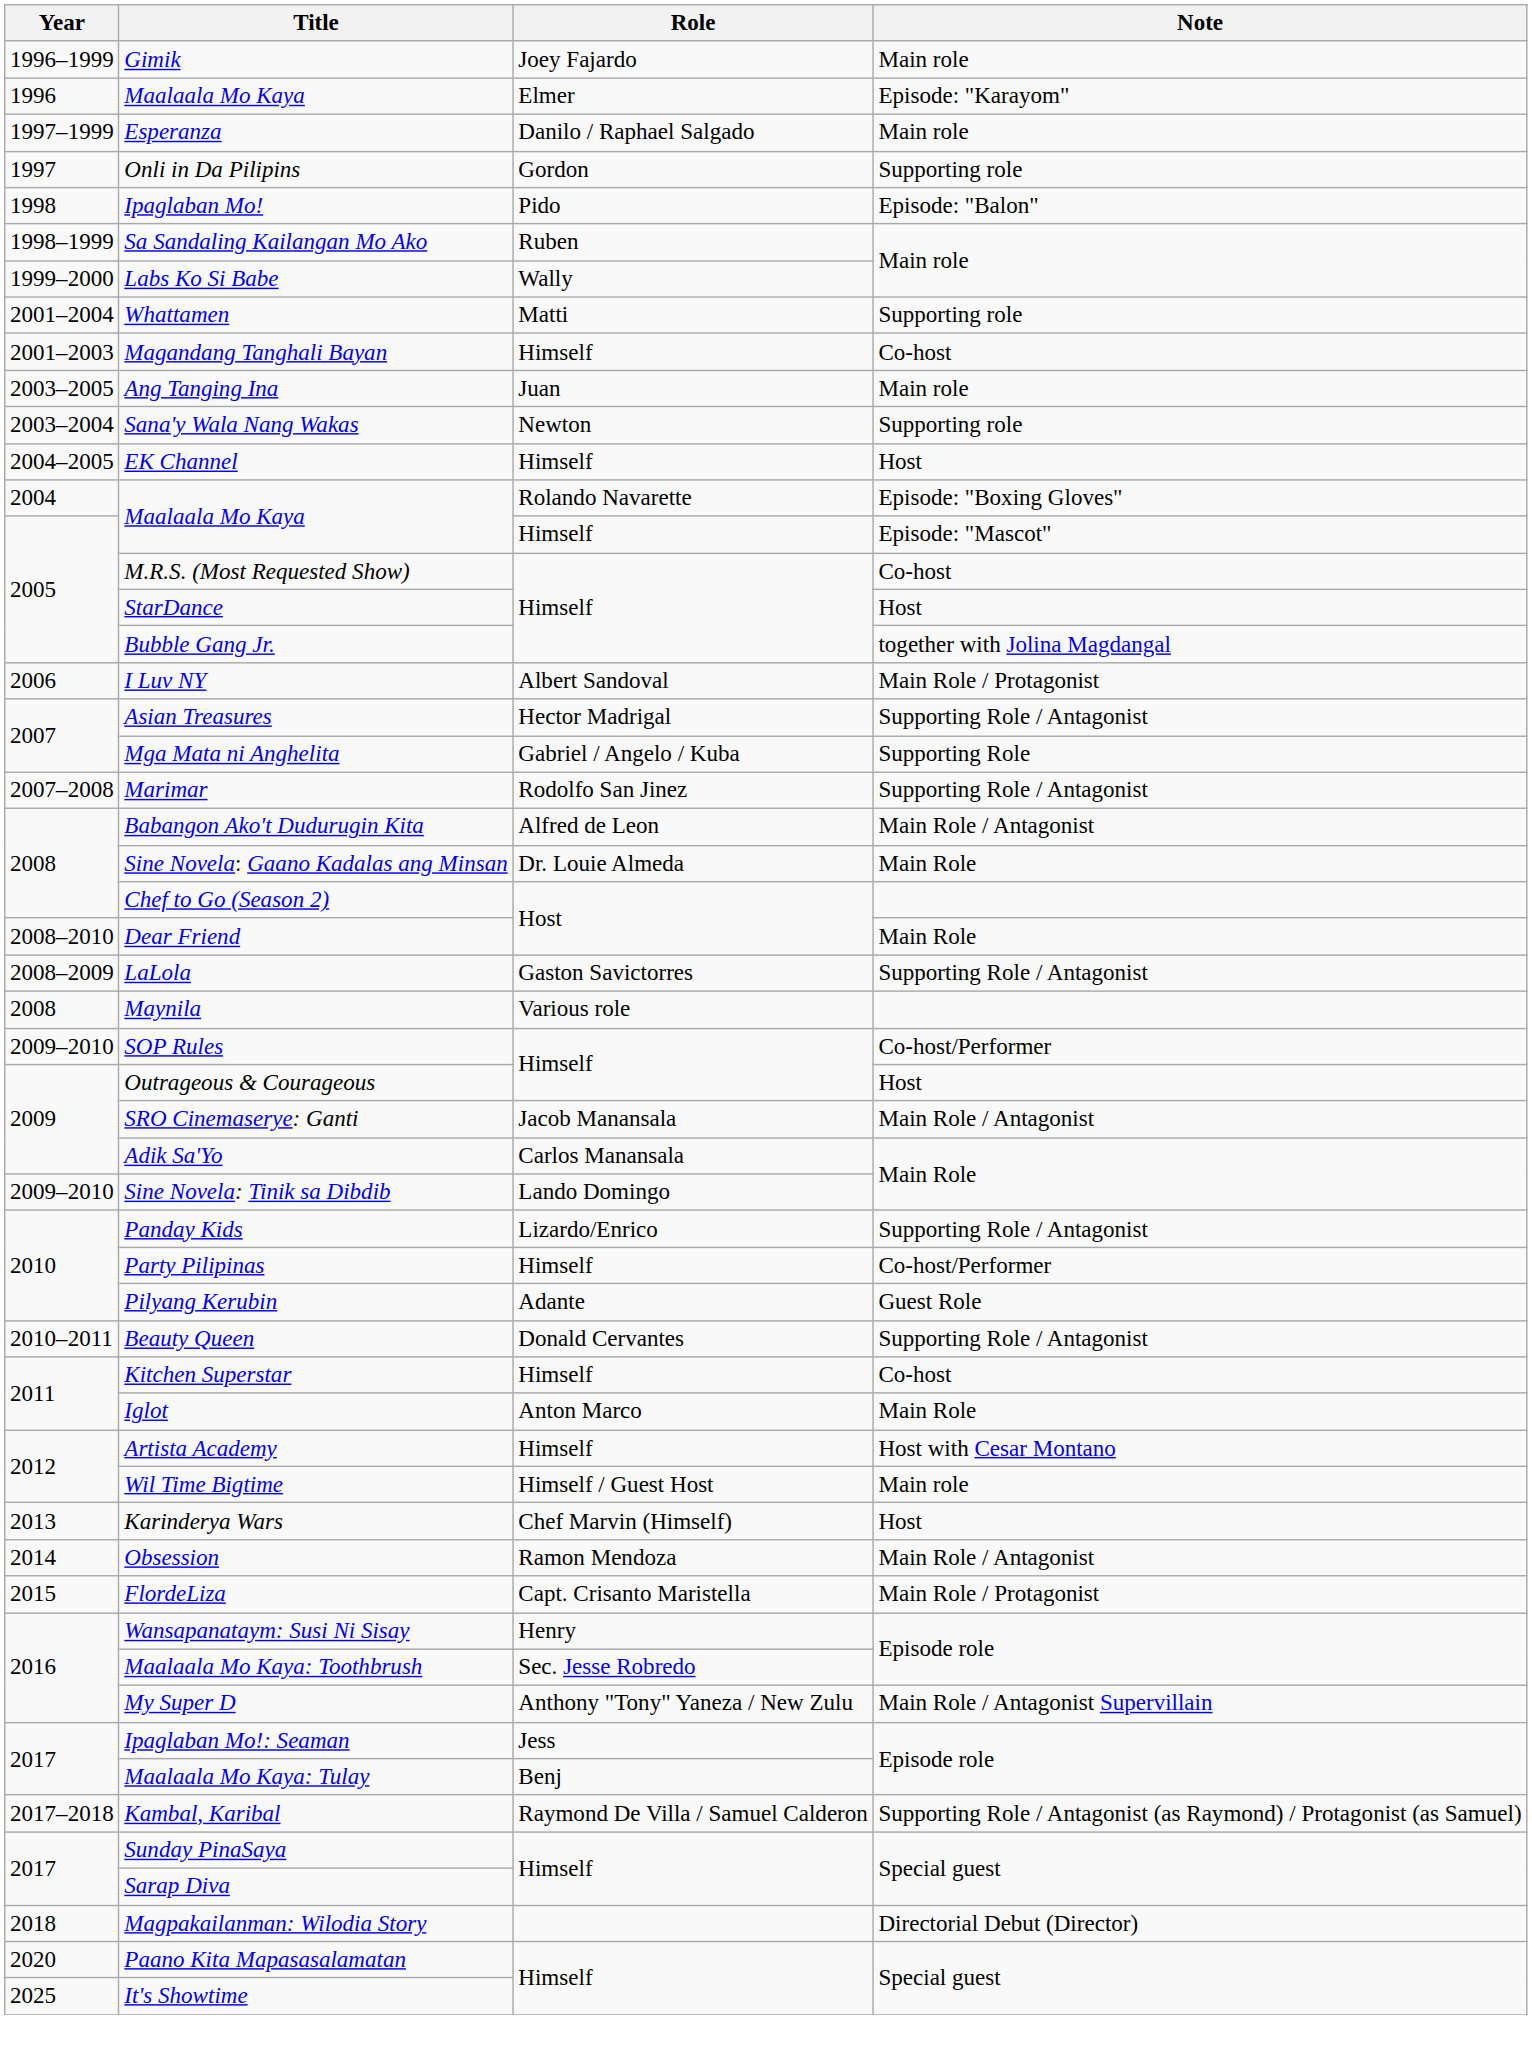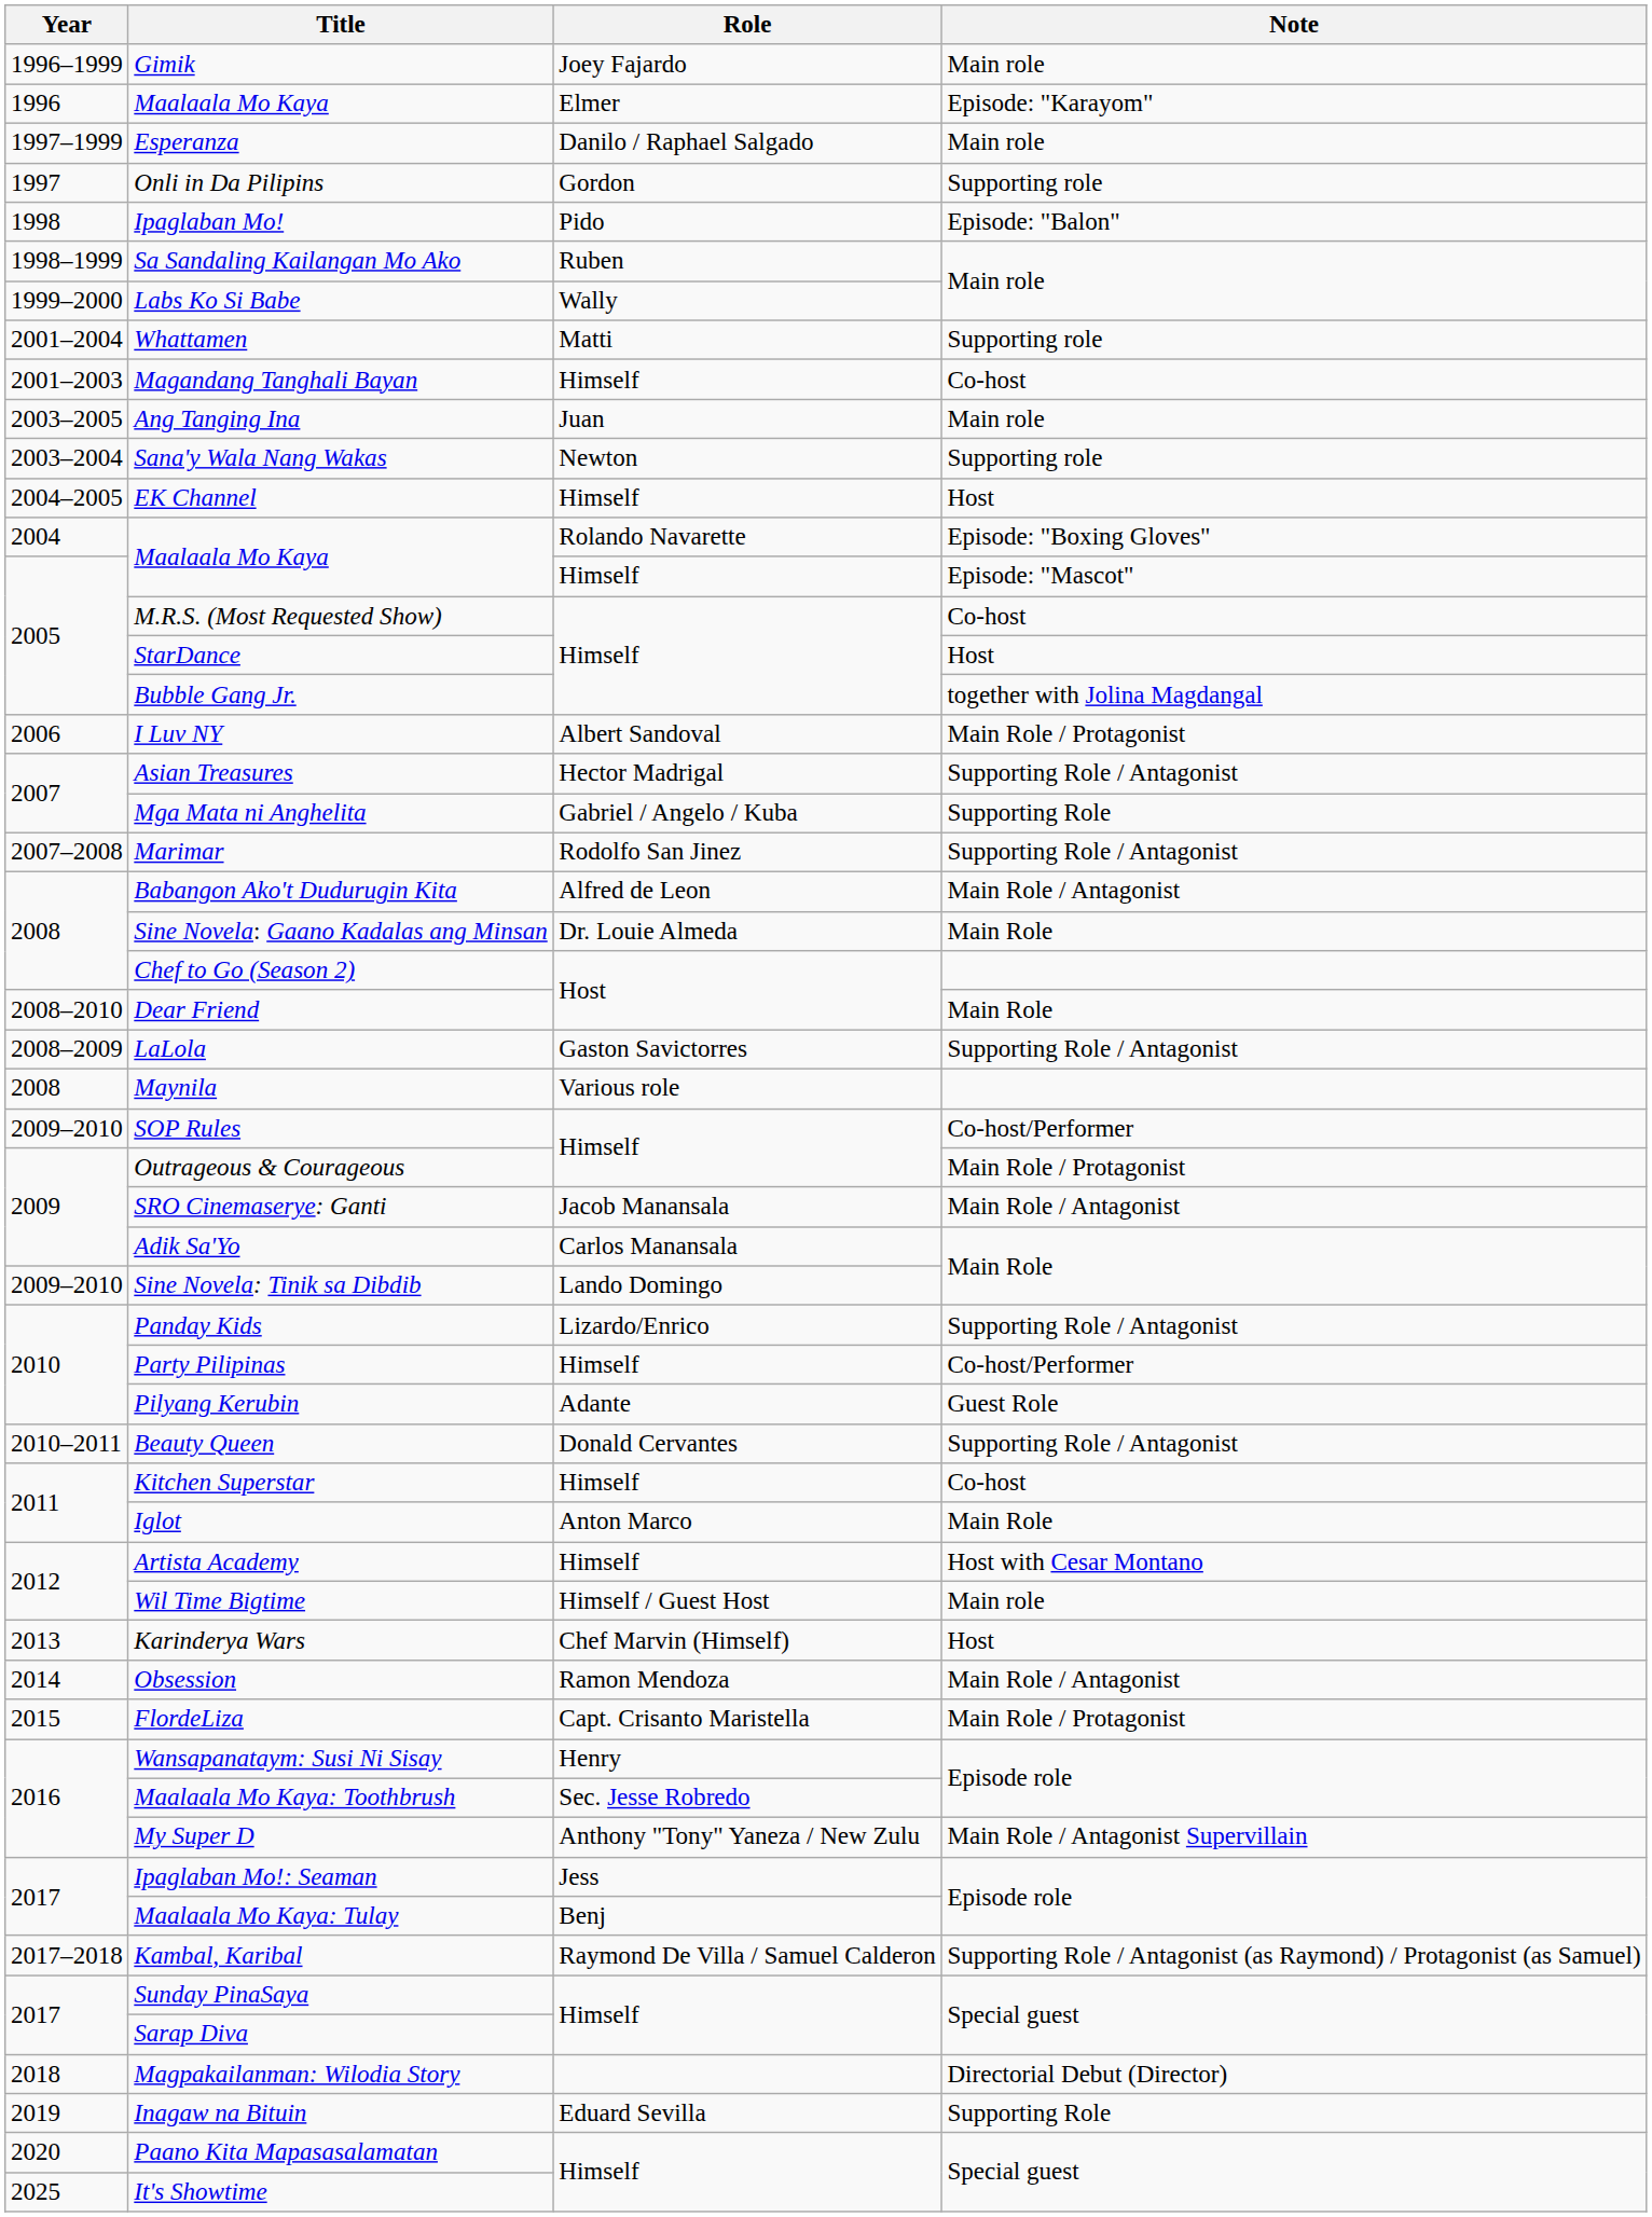 <table class="wikitable">
 <tr>
 <th>Year</th>
 <th>Title</th>
 <th>Role</th>
 <th>Note</th>
 </tr>
 <tr>
 <td>1996–1999</td>
 <td><em><a href='#'>Gimik</a></em></td>
 <td>Joey Fajardo</td>
 <td>Main role</td>
 </tr>
 <tr>
 <td>1996</td>
 <td><em><a href='#'>Maalaala Mo Kaya</a></em></td>
 <td>Elmer</td>
 <td>Episode: "Karayom"</td>
 </tr>
 <tr>
 <td>1997–1999</td>
 <td><em><a href='#'>Esperanza</a></em></td>
 <td>Danilo / Raphael Salgado</td>
 <td>Main role</td>
 </tr>
 <tr>
 <td>1997</td>
 <td><em>Onli in Da Pilipins</em></td>
 <td>Gordon</td>
 <td>Supporting role</td>
 </tr>
 <tr>
 <td>1998</td>
 <td><em><a href='#'>Ipaglaban Mo!</a></em></td>
 <td>Pido</td>
 <td>Episode: "Balon"</td>
 </tr>
 <tr>
 <td>1998–1999</td>
 <td><em><a href='#'>Sa Sandaling Kailangan Mo Ako</a></em></td>
 <td>Ruben</td>
 <td rowspan="2">Main role</td>
 </tr>
 <tr>
 <td>1999–2000</td>
 <td><em><a href='#'>Labs Ko Si Babe</a></em></td>
 <td>Wally</td>
 </tr>
 <tr>
 <td>2001–2004</td>
 <td><em><a href='#'>Whattamen</a></em></td>
 <td>Matti</td>
 <td>Supporting role</td>
 </tr>
 <tr>
 <td>2001–2003</td>
 <td><em><a href='#'>Magandang Tanghali Bayan</a></em></td>
 <td>Himself</td>
 <td>Co-host</td>
 </tr>
 <tr>
 <td>2003–2005</td>
 <td><em><a href='#'>Ang Tanging Ina</a></em></td>
 <td>Juan</td>
 <td>Main role</td>
 </tr>
 <tr>
 <td>2003–2004</td>
 <td><em><a href='#'>Sana'y Wala Nang Wakas</a></em></td>
 <td>Newton</td>
 <td>Supporting role</td>
 </tr>
 <tr>
 <td>2004–2005</td>
 <td><em><a href='#'>EK Channel</a></em></td>
 <td>Himself</td>
 <td>Host</td>
 </tr>
 <tr>
 <td>2004</td>
 <td rowspan="2"><em><a href='#'>Maalaala Mo Kaya</a></em></td>
 <td>Rolando Navarette</td>
 <td>Episode: "Boxing Gloves"</td>
 </tr>
 <tr>
 <td rowspan="4">2005</td>
 <td>Himself</td>
 <td>Episode: "Mascot"</td>
 </tr>
 <tr>
 <td><em>M.R.S. (Most Requested Show)</em></td>
 <td rowspan="3">Himself</td>
 <td>Co-host</td>
 </tr>
 <tr>
 <td><em><a href='#'>StarDance</a></em></td>
 <td>Host</td>
 </tr>
 <tr>
 <td><em><a href='#'>Bubble Gang Jr.</a></em></td>
 <td>together with <a href='#'>Jolina Magdangal</a></td>
 </tr>
 <tr>
 <td>2006</td>
 <td><em><a href='#'>I Luv NY</a></em></td>
 <td>Albert Sandoval</td>
 <td>Main Role / Protagonist</td>
 </tr>
 <tr>
 <td rowspan=2>2007</td>
 <td><em><a href='#'>Asian Treasures</a></em></td>
 <td>Hector Madrigal</td>
 <td>Supporting Role / Antagonist</td>
 </tr>
 <tr>
 <td><em><a href='#'>Mga Mata ni Anghelita</a></em></td>
 <td>Gabriel / Angelo / Kuba</td>
 <td>Supporting Role</td>
 </tr>
 <tr>
 <td>2007–2008</td>
 <td><em><a href='#'>Marimar</a></em></td>
 <td>Rodolfo San Jinez</td>
 <td>Supporting Role / Antagonist</td>
 </tr>
 <tr>
 <td rowspan=3>2008</td>
 <td><em><a href='#'>Babangon Ako't Dudurugin Kita</a></em></td>
 <td>Alfred de Leon</td>
 <td>Main Role / Antagonist</td>
 </tr>
 <tr>
 <td><em><a href='#'>Sine Novela</a></em>: <em><a href='#'>Gaano Kadalas ang Minsan</a></em></td>
 <td>Dr. Louie Almeda</td>
 <td>Main Role</td>
 </tr>
 <tr>
 <td><em><a href='#'>Chef to Go (Season 2)</a></em></td>
 <td rowspan="2">Host</td>
 <td></td>
 </tr>
 <tr>
 <td>2008–2010</td>
 <td><em><a href='#'>Dear Friend</a></em></td>
 <td>Main Role</td>
 </tr>
 <tr>
 <td>2008–2009</td>
 <td><em><a href='#'>LaLola</a></em></td>
 <td>Gaston Savictorres</td>
 <td>Supporting Role / Antagonist</td>
 </tr>
 <tr>
 <td>2008</td>
 <td><em><a href='#'>Maynila</a></em></td>
 <td>Various role</td>
 <td></td>
 </tr>
 <tr>
 <td>2009–2010</td>
 <td><em><a href='#'>SOP Rules</a></em></td>
 <td rowspan="2">Himself</td>
 <td>Co-host/Performer</td>
 </tr>
 <tr>
 <td rowspan=3>2009</td>
 <td><em>Outrageous & Courageous</em></td>
-<td>Host</td>
+<td>Main Role / Protagonist</td>
 </tr>
 <tr>
 <td><em><a href='#'>SRO Cinemaserye</a>: Ganti</em></td>
 <td>Jacob Manansala</td>
 <td>Main Role / Antagonist</td>
 </tr>
 <tr>
 <td><em><a href='#'>Adik Sa'Yo</a></em></td>
 <td>Carlos Manansala</td>
 <td rowspan="2">Main Role</td>
 </tr>
 <tr>
 <td>2009–2010</td>
 <td><em><a href='#'>Sine Novela</a>: <a href='#'>Tinik sa Dibdib</a></em></td>
 <td>Lando Domingo</td>
 </tr>
 <tr>
 <td rowspan=3>2010</td>
 <td><em><a href='#'>Panday Kids</a></em></td>
 <td>Lizardo/Enrico</td>
 <td>Supporting Role / Antagonist</td>
 </tr>
 <tr>
 <td><em><a href='#'>Party Pilipinas</a></em></td>
 <td>Himself</td>
 <td>Co-host/Performer</td>
 </tr>
 <tr>
 <td><em><a href='#'>Pilyang Kerubin</a></em></td>
 <td>Adante</td>
 <td>Guest Role</td>
 </tr>
 <tr>
 <td>2010–2011</td>
 <td><em><a href='#'>Beauty Queen</a></em></td>
 <td>Donald Cervantes</td>
 <td>Supporting Role / Antagonist</td>
 </tr>
 <tr>
 <td rowspan=2>2011</td>
 <td><em><a href='#'>Kitchen Superstar</a></em></td>
 <td>Himself</td>
 <td>Co-host</td>
 </tr>
 <tr>
 <td><em><a href='#'>Iglot</a></em></td>
 <td>Anton Marco</td>
 <td>Main Role</td>
 </tr>
 <tr>
 <td rowspan=2>2012</td>
 <td><em><a href='#'>Artista Academy</a></em></td>
 <td>Himself</td>
 <td>Host with <a href='#'>Cesar Montano</a></td>
 </tr>
 <tr>
 <td><em><a href='#'>Wil Time Bigtime</a></em></td>
 <td>Himself / Guest Host</td>
 <td>Main role</td>
 </tr>
 <tr>
 <td>2013</td>
 <td><em>Karinderya Wars</em></td>
 <td>Chef Marvin (Himself)</td>
 <td>Host</td>
 </tr>
 <tr>
 <td>2014</td>
 <td><em><a href='#'>Obsession</a></em></td>
 <td>Ramon Mendoza</td>
 <td>Main Role / Antagonist</td>
 </tr>
 <tr>
 <td>2015</td>
 <td><em><a href='#'>FlordeLiza</a></em></td>
 <td>Capt. Crisanto Maristella</td>
 <td>Main Role / Protagonist</td>
 </tr>
 <tr>
 <td rowspan=3>2016</td>
 <td><em><a href='#'>Wansapanataym: Susi Ni Sisay</a></em></td>
 <td>Henry</td>
 <td rowspan=2>Episode role</td>
 </tr>
 <tr>
 <td><em><a href='#'>Maalaala Mo Kaya: Toothbrush</a></em></td>
 <td>Sec. <a href='#'>Jesse Robredo</a></td>
 </tr>
 <tr>
 <td><em><a href='#'>My Super D</a></em></td>
 <td>Anthony "Tony" Yaneza / New Zulu</td>
 <td>Main Role / Antagonist <a href='#'>Supervillain</a></td>
 </tr>
 <tr>
 <td rowspan=2>2017</td>
 <td><em><a href='#'>Ipaglaban Mo!: Seaman</a></em></td>
 <td>Jess</td>
 <td rowspan=2>Episode role</td>
 </tr>
 <tr>
 <td><em><a href='#'>Maalaala Mo Kaya: Tulay</a></em></td>
 <td>Benj</td>
 </tr>
 <tr>
 <td>2017–2018</td>
 <td><em><a href='#'>Kambal, Karibal</a></em></td>
 <td>Raymond De Villa / Samuel Calderon</td>
 <td>Supporting Role / Antagonist (as Raymond) / Protagonist (as Samuel)</td>
 </tr>
 <tr>
 <td rowspan=2>2017</td>
 <td><em><a href='#'>Sunday PinaSaya</a></em></td>
 <td rowspan="2">Himself</td>
 <td rowspan="2">Special guest</td>
 </tr>
 <tr>
 <td><em><a href='#'>Sarap Diva</a></em></td>
 </tr>
 <tr>
 <td>2018</td>
 <td><em><a href='#'>Magpakailanman: Wilodia Story</a></em></td>
 <td></td>
 <td>Directorial Debut (Director)</td>
 </tr>
 <tr>
+<td>2019</td>
+<td><em><a href='#'>Inagaw na Bituin</a></em></td>
+<td>Eduard Sevilla</td>
+<td>Supporting Role</td>
+</tr>
+<tr>
 <td>2020</td>
 <td><em><a href='#'>Paano Kita Mapasasalamatan</a></em></td>
 <td rowspan="2">Himself</td>
 <td rowspan="2">Special guest</td>
 </tr>
 <tr>
 <td>2025</td>
 <td><em><a href='#'>It's Showtime</a></em></td>
 </tr>
 </table>
